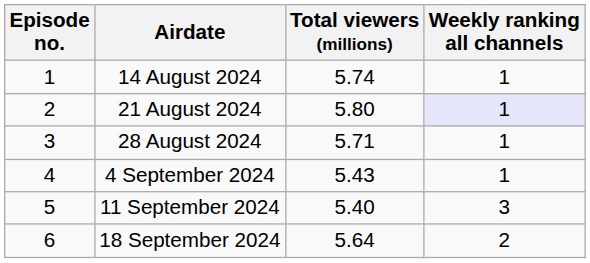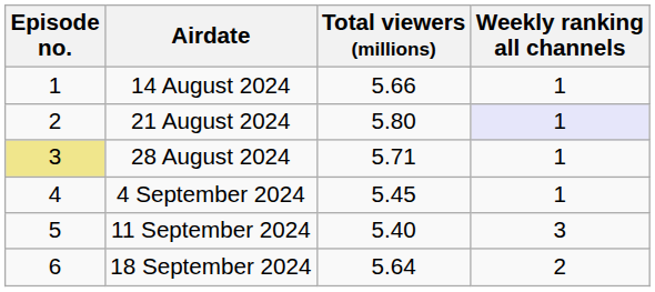 <table class="wikitable" style="text-align:center;">
 <tr>
 <th>Episode<br>no.</th>
 <th>Airdate</th>
 <th>Total viewers<br><small>(millions)</small></th>
 <th>Weekly ranking<br>all channels</th>
 </tr>
 <tr>
 <td>1</td>
 <td>14 August 2024</td>
-<td>5.74</td>
+<td>5.66</td>
 <td>1</td>
 </tr>
 <tr>
 <td>2</td>
 <td>21 August 2024</td>
 <td>5.80</td>
 <td style="background: lavender;">1</td>
 </tr>
 <tr>
-<td>3</td>
+<td style="background: khaki;">3</td>
 <td>28 August 2024</td>
 <td>5.71</td>
 <td>1</td>
 </tr>
 <tr>
 <td>4</td>
 <td>4 September 2024</td>
-<td>5.43</td>
+<td>5.45</td>
 <td>1</td>
 </tr>
 <tr>
 <td>5</td>
 <td>11 September 2024</td>
 <td>5.40</td>
 <td>3</td>
 </tr>
 <tr>
 <td>6</td>
 <td>18 September 2024</td>
 <td>5.64</td>
 <td>2</td>
 </tr>
 </table>
